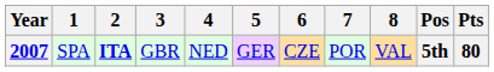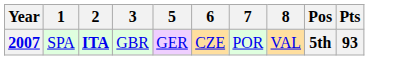 <table class="wikitable" style="text-align:center">
 <tr>
 <th>Year</th>
 <th>1</th>
 <th>2</th>
 <th>3</th>
-<th>4</th>
 <th>5</th>
 <th>6</th>
 <th>7</th>
 <th>8</th>
 <th>Pos</th>
 <th>Pts</th>
 </tr>
 <tr>
 <th><a href='#'>2007</a></th>
 <td style="background:#dfffdf;"><a href='#'>SPA</a><br></td>
 <td style="background:#dfffdf;"><strong><a href='#'>ITA</a><br></strong></td>
 <td style="background:#dfffdf;"><a href='#'>GBR</a><br></td>
-<td style="background:#dfffdf;"><a href='#'>NED</a><br></td>
 <td style="background:#efcfff;"><a href='#'>GER</a><br></td>
 <td style="background:#ffdf9f;"><a href='#'>CZE</a><br></td>
 <td style="background:#dfffdf;"><a href='#'>POR</a><br></td>
 <td style="background:#ffdf9f;"><a href='#'>VAL</a><br></td>
 <th style="background:#;">5th</th>
-<th style="background:#;">80</th>
+<th style="background:#;">93</th>
 </tr>
 </table>
